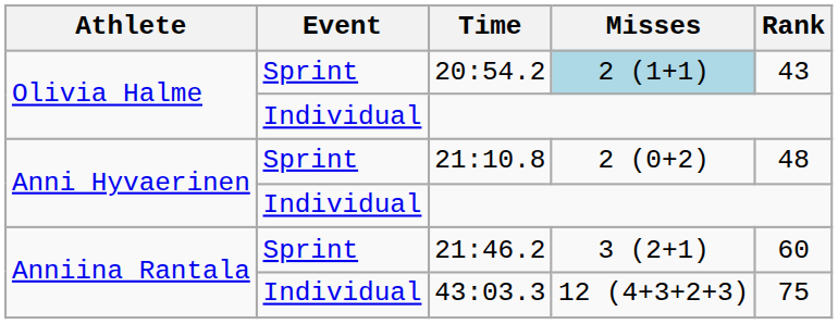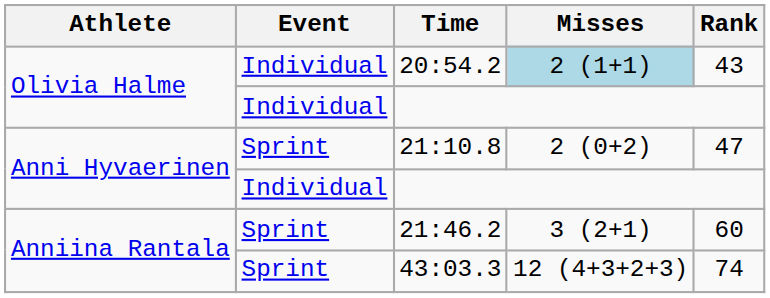 <table class="wikitable" style="font-size:90%">
 <tr>
 <th>Athlete</th>
 <th>Event</th>
 <th>Time</th>
 <th>Misses</th>
 <th>Rank</th>
 </tr>
 <tr align=center>
 <td align=left rowspan=2><a href='#'>Olivia Halme</a></td>
-<td align=left><a href='#'>Sprint</a></td>
+<td align=left><a href='#'>Individual</a></td>
 <td>20:54.2</td>
 <td style="background: lightblue;">2 (1+1)</td>
 <td>43</td>
 </tr>
 <tr align=center>
 <td align=left><a href='#'>Individual</a></td>
 <td colspan=3></td>
 </tr>
 <tr align=center>
 <td align=left rowspan=2><a href='#'>Anni Hyvaerinen</a></td>
 <td align=left><a href='#'>Sprint</a></td>
 <td>21:10.8</td>
 <td>2 (0+2)</td>
-<td>48</td>
+<td>47</td>
 </tr>
 <tr align=center>
 <td align=left><a href='#'>Individual</a></td>
 <td colspan=3></td>
 </tr>
 <tr align=center>
 <td align=left rowspan=2><a href='#'>Anniina Rantala</a></td>
 <td align=left><a href='#'>Sprint</a></td>
 <td>21:46.2</td>
 <td>3 (2+1)</td>
 <td>60</td>
 </tr>
 <tr align=center>
-<td align=left><a href='#'>Individual</a></td>
+<td align=left><a href='#'>Sprint</a></td>
 <td>43:03.3</td>
 <td>12 (4+3+2+3)</td>
-<td>75</td>
+<td>74</td>
 </tr>
 </table>
